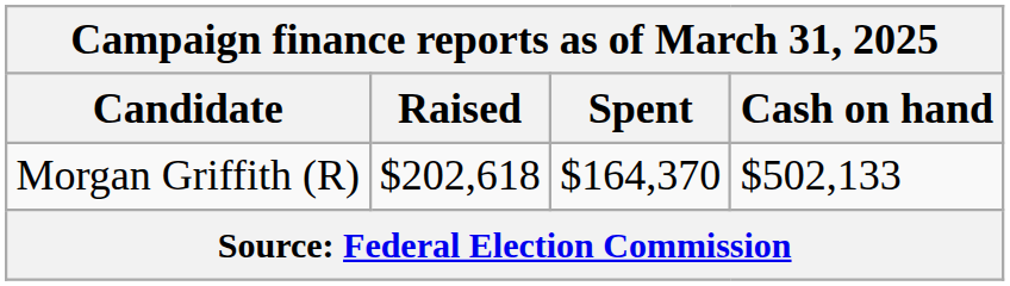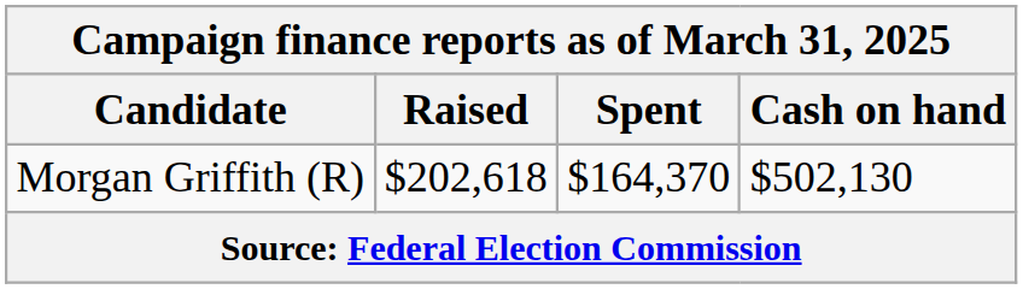 <table class="wikitable sortable">
 <tr>
 <th colspan=4>Campaign finance reports as of March 31, 2025</th>
 </tr>
 <tr style="text-align:center;">
 <th>Candidate</th>
 <th>Raised</th>
 <th>Spent</th>
 <th>Cash on hand</th>
 </tr>
 <tr>
 <td>Morgan Griffith (R)</td>
 <td>$202,618</td>
 <td>$164,370</td>
-<td>$502,133</td>
+<td>$502,130</td>
 </tr>
 <tr>
 <th colspan="4"><small>Source: <a href='#'>Federal Election Commission</a></small></th>
 </tr>
 </table>
